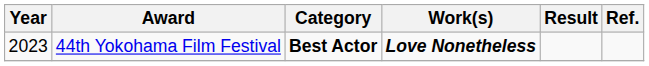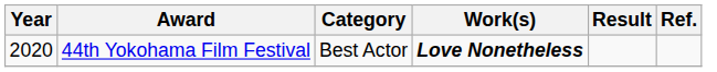 <table class="wikitable">
 <tr>
 <th>Year</th>
 <th>Award</th>
 <th>Category</th>
 <th>Work(s)</th>
 <th>Result</th>
 <th>Ref.</th>
 </tr>
 <tr>
-<td>2023</td>
+<td>2020</td>
 <td><a href='#'>44th Yokohama Film Festival</a></td>
-<td><strong>Best Actor</strong></td>
+<td>Best Actor</td>
 <td><strong><em>Love Nonetheless</em></strong></td>
 <td></td>
 <td></td>
 </tr>
 <tr>
 </tr>
 </table>
